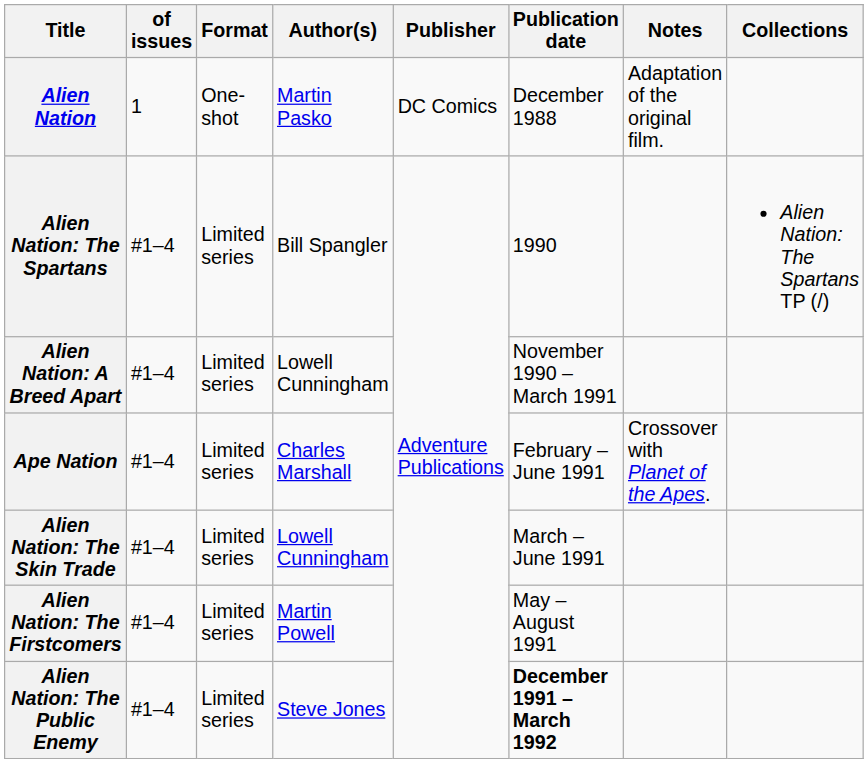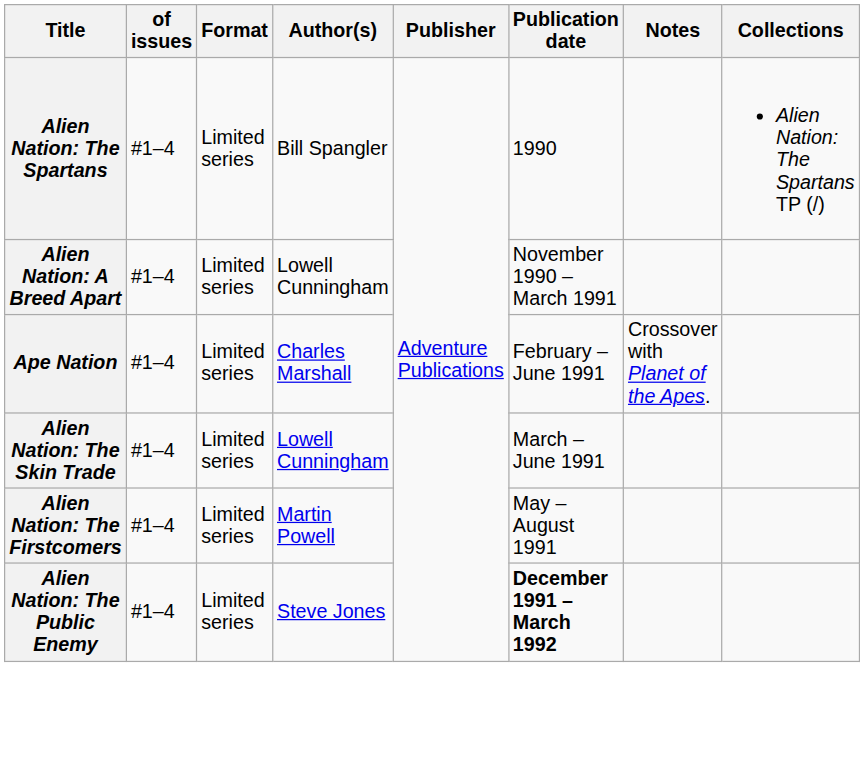 <table class="wikitable">
 <tr>
 <th>Title</th>
 <th style="width:40pt"> of issues</th>
 <th style="width:75pt">Format</th>
 <th style="width:125pt">Author(s)</th>
 <th style="width:125pt">Publisher</th>
 <th style="width:150pt">Publication date</th>
 <th style="width:175pt">Notes</th>
 <th>Collections</th>
-</tr>
-<tr>
-<th><em><a href='#'>Alien Nation</a></em></th>
-<td>1</td>
-<td>One-shot</td>
-<td><a href='#'>Martin Pasko</a></td>
-<td>DC Comics</td>
-<td>December 1988</td>
-<td>Adaptation of the original film.</td>
-<td></td>
 </tr>
 <tr>
 <th><em>Alien Nation: The Spartans</em></th>
 <td>#1–4</td>
 <td>Limited series</td>
 <td>Bill Spangler</td>
 <td rowspan="6"><a href='#'>Adventure Publications</a></td>
 <td>1990</td>
 <td></td>
 <td><br><ul><li><em>Alien Nation: The Spartans</em> TP (/)</li></ul></td>
 </tr>
 <tr>
 <th><em>Alien Nation: A Breed Apart</em></th>
 <td>#1–4</td>
 <td>Limited series</td>
 <td>Lowell Cunningham</td>
 <td>November 1990 – March 1991</td>
 <td></td>
 <td></td>
 </tr>
 <tr>
 <th><em>Ape Nation</em></th>
 <td>#1–4</td>
 <td>Limited series</td>
 <td><a href='#'>Charles Marshall</a></td>
 <td>February – June 1991</td>
 <td>Crossover with <em><a href='#'>Planet of the Apes</a></em>.</td>
 <td></td>
 </tr>
 <tr>
 <th><em>Alien Nation: The Skin Trade</em></th>
 <td>#1–4</td>
 <td>Limited series</td>
 <td><a href='#'>Lowell Cunningham</a></td>
 <td>March – June 1991</td>
 <td></td>
 <td></td>
 </tr>
 <tr>
 <th><em>Alien Nation: The Firstcomers</em></th>
 <td>#1–4</td>
 <td>Limited series</td>
 <td><a href='#'>Martin Powell</a></td>
 <td>May – August 1991</td>
 <td></td>
 <td></td>
 </tr>
 <tr>
 <th><em>Alien Nation: The Public Enemy</em></th>
 <td>#1–4</td>
 <td>Limited series</td>
 <td><a href='#'>Steve Jones</a></td>
 <td><strong>December 1991 – March 1992</strong></td>
 <td></td>
 <td></td>
 </tr>
 </table>
